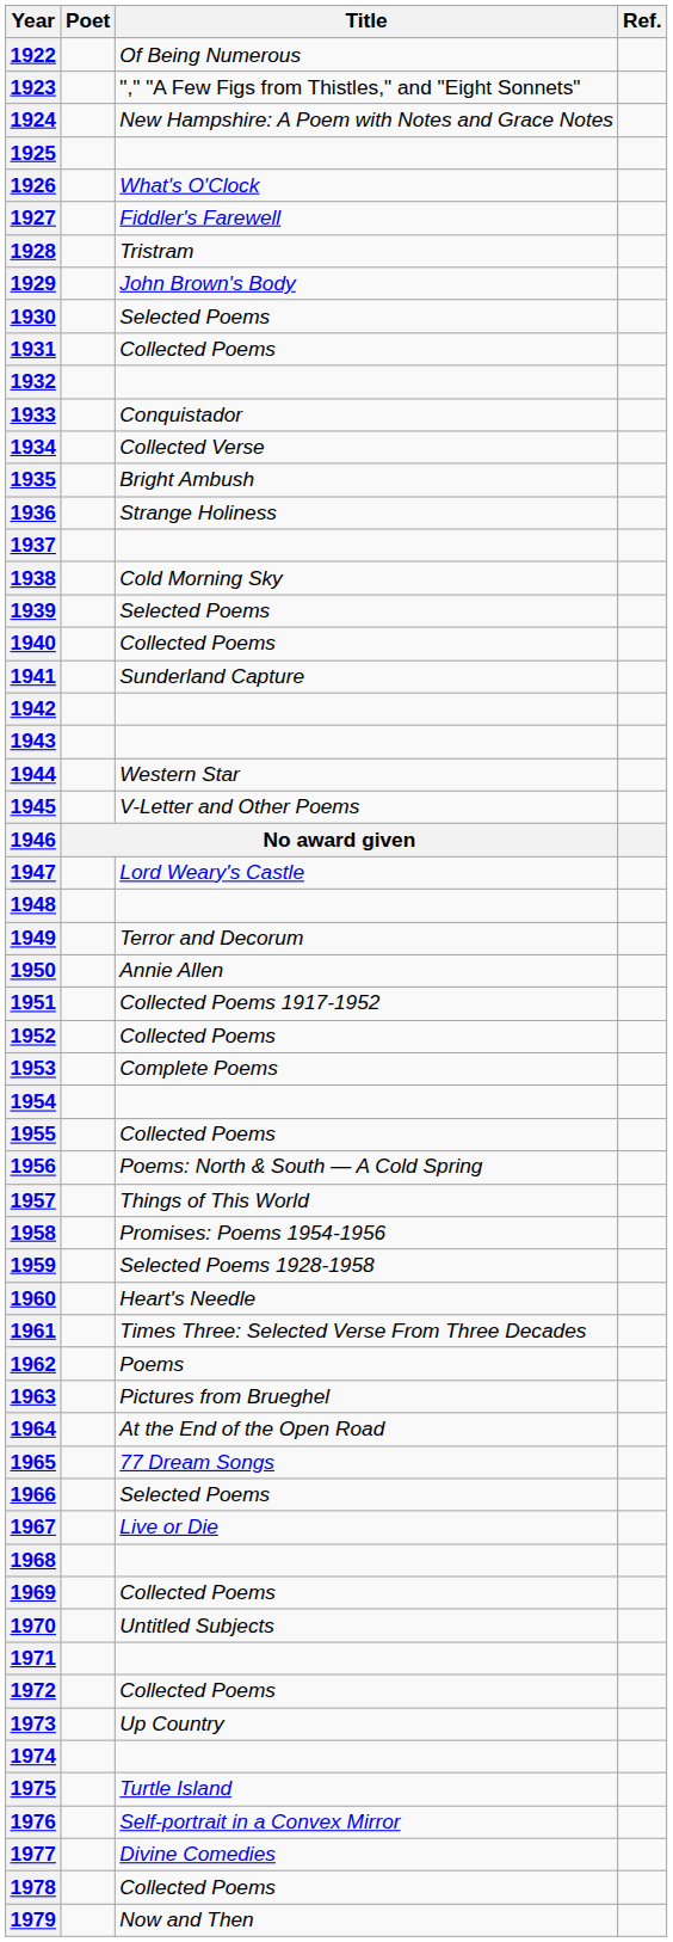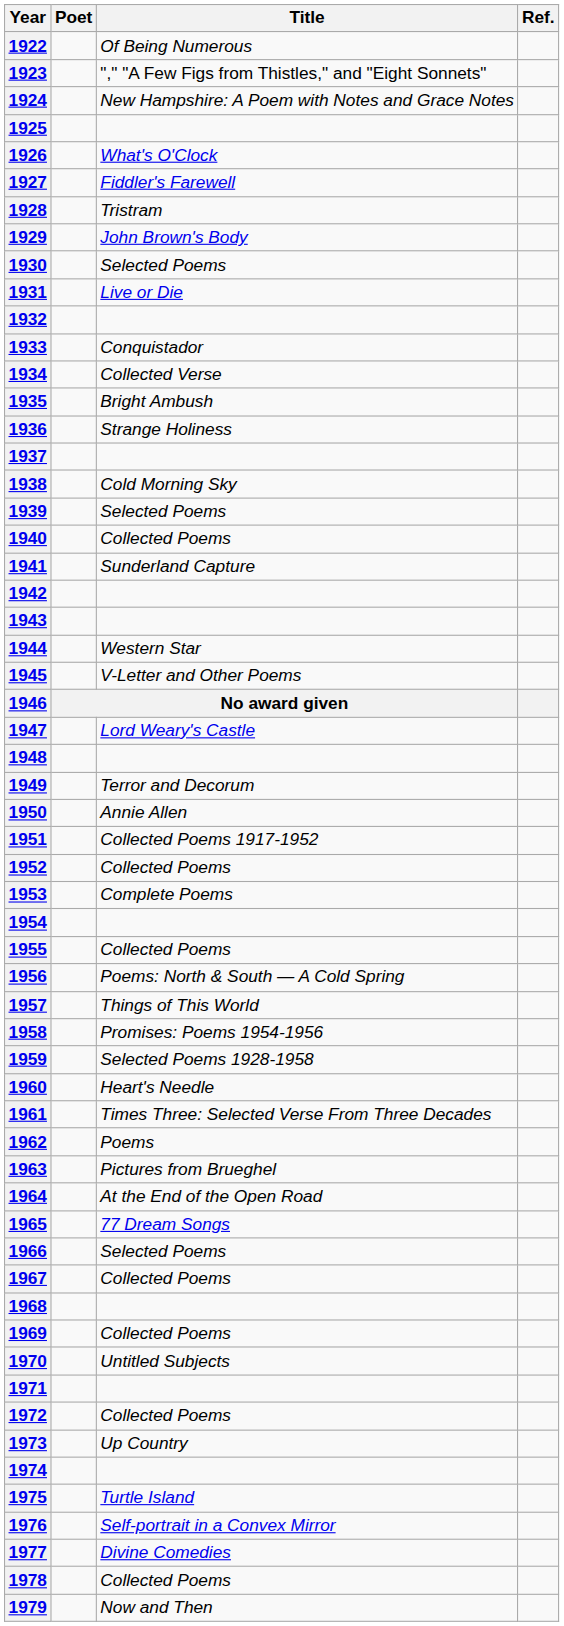 <table class="wikitable sortable mw-collapsible">
 <tr>
 <th>Year</th>
 <th>Poet</th>
 <th>Title</th>
 <th>Ref.</th>
 </tr>
 <tr>
 <th><a href='#'>1922</a></th>
 <td></td>
 <td><em>Of Being Numerous</em></td>
 <td></td>
 </tr>
 <tr>
 <th><a href='#'>1923</a></th>
 <td></td>
 <td>"," "A Few Figs from Thistles," and "Eight Sonnets"</td>
 <td></td>
 </tr>
 <tr>
 <th><a href='#'>1924</a></th>
 <td></td>
 <td><em>New Hampshire: A Poem with Notes and Grace Notes</em></td>
 <td></td>
 </tr>
 <tr>
 <th><a href='#'>1925</a></th>
 <td></td>
 <td><em></em></td>
 <td></td>
 </tr>
 <tr>
 <th><a href='#'>1926</a></th>
 <td></td>
 <td><em><a href='#'>What's O'Clock</a></em></td>
 <td></td>
 </tr>
 <tr>
 <th><a href='#'>1927</a></th>
 <td></td>
 <td><em><a href='#'>Fiddler's Farewell</a></em></td>
 <td></td>
 </tr>
 <tr>
 <th><a href='#'>1928</a></th>
 <td></td>
 <td><em>Tristram</em></td>
 <td></td>
 </tr>
 <tr>
 <th><a href='#'>1929</a></th>
 <td></td>
 <td><em><a href='#'>John Brown's Body</a></em></td>
 <td></td>
 </tr>
 <tr>
 <th><a href='#'>1930</a></th>
 <td></td>
 <td><em>Selected Poems</em></td>
 <td></td>
 </tr>
 <tr>
 <th><a href='#'>1931</a></th>
 <td></td>
-<td><em>Collected Poems</em></td>
+<td><em><a href='#'>Live or Die</a></em></td>
 <td></td>
 </tr>
 <tr>
 <th><a href='#'>1932</a></th>
 <td></td>
 <td><em></em></td>
 <td></td>
 </tr>
 <tr>
 <th><a href='#'>1933</a></th>
 <td></td>
 <td><em>Conquistador</em></td>
 <td></td>
 </tr>
 <tr>
 <th><a href='#'>1934</a></th>
 <td></td>
 <td><em>Collected Verse</em></td>
 <td></td>
 </tr>
 <tr>
 <th><a href='#'>1935</a></th>
 <td></td>
 <td><em>Bright Ambush</em></td>
 <td></td>
 </tr>
 <tr>
 <th><a href='#'>1936</a></th>
 <td></td>
 <td><em>Strange Holiness</em></td>
 <td></td>
 </tr>
 <tr>
 <th><a href='#'>1937</a></th>
 <td></td>
 <td></td>
 <td></td>
 </tr>
 <tr>
 <th><a href='#'>1938</a></th>
 <td></td>
 <td><em>Cold Morning Sky</em></td>
 <td></td>
 </tr>
 <tr>
 <th><a href='#'>1939</a></th>
 <td></td>
 <td><em>Selected Poems</em></td>
 <td></td>
 </tr>
 <tr>
 <th><a href='#'>1940</a></th>
 <td></td>
 <td><em>Collected Poems</em></td>
 <td></td>
 </tr>
 <tr>
 <th><a href='#'>1941</a></th>
 <td></td>
 <td><em>Sunderland Capture</em></td>
 <td></td>
 </tr>
 <tr>
 <th><a href='#'>1942</a></th>
 <td></td>
 <td><em></em></td>
 <td></td>
 </tr>
 <tr>
 <th><a href='#'>1943</a></th>
 <td></td>
 <td></td>
 <td></td>
 </tr>
 <tr>
 <th><a href='#'>1944</a></th>
 <td></td>
 <td><em>Western Star</em></td>
 <td></td>
 </tr>
 <tr>
 <th><a href='#'>1945</a></th>
 <td></td>
 <td><em>V-Letter and Other Poems</em></td>
 <td></td>
 </tr>
 <tr>
 <th><a href='#'>1946</a></th>
 <th colspan="2">No award given</th>
 <th></th>
 </tr>
 <tr>
 <th><a href='#'>1947</a></th>
 <td></td>
 <td><em><a href='#'>Lord Weary's Castle</a></em></td>
 <td></td>
 </tr>
 <tr>
 <th><a href='#'>1948</a></th>
 <td></td>
 <td><em></em></td>
 <td></td>
 </tr>
 <tr>
 <th><a href='#'>1949</a></th>
 <td></td>
 <td><em>Terror and Decorum</em></td>
 <td></td>
 </tr>
 <tr>
 <th><a href='#'>1950</a></th>
 <td></td>
 <td><em>Annie Allen</em></td>
 <td></td>
 </tr>
 <tr>
 <th><a href='#'>1951</a></th>
 <td></td>
 <td><em>Collected Poems 1917-1952</em></td>
 <td></td>
 </tr>
 <tr>
 <th><a href='#'>1952</a></th>
 <td></td>
 <td><em>Collected Poems</em></td>
 <td></td>
 </tr>
 <tr>
 <th><a href='#'>1953</a></th>
 <td></td>
 <td><em>Complete Poems</em></td>
 <td></td>
 </tr>
 <tr>
 <th><a href='#'>1954</a></th>
 <td></td>
 <td><em></em></td>
 <td></td>
 </tr>
 <tr>
 <th><a href='#'>1955</a></th>
 <td></td>
 <td><em>Collected Poems</em></td>
 <td></td>
 </tr>
 <tr>
 <th><a href='#'>1956</a></th>
 <td></td>
 <td><em>Poems: North & South — A Cold Spring</em></td>
 <td></td>
 </tr>
 <tr>
 <th><a href='#'>1957</a></th>
 <td></td>
 <td><em>Things of This World</em></td>
 <td></td>
 </tr>
 <tr>
 <th><a href='#'>1958</a></th>
 <td></td>
 <td><em>Promises: Poems 1954-1956</em></td>
 <td></td>
 </tr>
 <tr>
 <th><a href='#'>1959</a></th>
 <td></td>
 <td><em>Selected Poems 1928-1958</em></td>
 <td></td>
 </tr>
 <tr>
 <th><a href='#'>1960</a></th>
 <td></td>
 <td><em>Heart's Needle</em></td>
 <td></td>
 </tr>
 <tr>
 <th><a href='#'>1961</a></th>
 <td></td>
 <td><em>Times Three: Selected Verse From Three Decades</em></td>
 <td></td>
 </tr>
 <tr>
 <th><a href='#'>1962</a></th>
 <td></td>
 <td><em>Poems</em></td>
 <td></td>
 </tr>
 <tr>
 <th><a href='#'>1963</a></th>
 <td></td>
 <td><em>Pictures from Brueghel</em></td>
 <td></td>
 </tr>
 <tr>
 <th><a href='#'>1964</a></th>
 <td></td>
 <td><em>At the End of the Open Road</em></td>
 <td></td>
 </tr>
 <tr>
 <th><a href='#'>1965</a></th>
 <td></td>
 <td><em><a href='#'>77 Dream Songs</a></em></td>
 <td></td>
 </tr>
 <tr>
 <th><a href='#'>1966</a></th>
 <td></td>
 <td><em>Selected Poems</em></td>
 <td></td>
 </tr>
 <tr>
 <th><a href='#'>1967</a></th>
 <td></td>
-<td><em><a href='#'>Live or Die</a></em></td>
+<td><em>Collected Poems</em></td>
 <td></td>
 </tr>
 <tr>
 <th><a href='#'>1968</a></th>
 <td></td>
 <td><em></em></td>
 <td></td>
 </tr>
 <tr>
 <th><a href='#'>1969</a></th>
 <td></td>
 <td><em>Collected Poems</em></td>
 <td></td>
 </tr>
 <tr>
 <th><a href='#'>1970</a></th>
 <td></td>
 <td><em>Untitled Subjects</em></td>
 <td></td>
 </tr>
 <tr>
 <th><a href='#'>1971</a></th>
 <td></td>
 <td><em></em></td>
 <td></td>
 </tr>
 <tr>
 <th><a href='#'>1972</a></th>
 <td></td>
 <td><em>Collected Poems</em></td>
 <td></td>
 </tr>
 <tr>
 <th><a href='#'>1973</a></th>
 <td></td>
 <td><em>Up Country</em></td>
 <td></td>
 </tr>
 <tr>
 <th><a href='#'>1974</a></th>
 <td></td>
 <td><em></em></td>
 <td></td>
 </tr>
 <tr>
 <th><a href='#'>1975</a></th>
 <td></td>
 <td><em><a href='#'>Turtle Island</a></em></td>
 <td></td>
 </tr>
 <tr>
 <th><a href='#'>1976</a></th>
 <td></td>
 <td><em><a href='#'>Self-portrait in a Convex Mirror</a></em></td>
 <td></td>
 </tr>
 <tr>
 <th><a href='#'>1977</a></th>
 <td></td>
 <td><em><a href='#'>Divine Comedies</a></em></td>
 <td></td>
 </tr>
 <tr>
 <th><a href='#'>1978</a></th>
 <td></td>
 <td><em>Collected Poems</em></td>
 <td></td>
 </tr>
 <tr>
 <th><a href='#'>1979</a></th>
 <td></td>
 <td><em>Now and Then</em></td>
 <td></td>
 </tr>
 </table>
